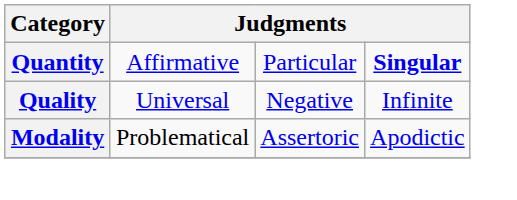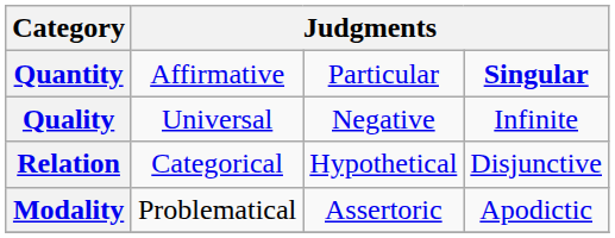 <table class="wikitable" style="text-align:center">
 <tr>
 <th>Category</th>
 <th colspan="3" style="text-align: center;">Judgments</th>
 </tr>
 <tr>
 <th><a href='#'>Quantity</a></th>
 <td><a href='#'>Affirmative</a></td>
 <td><a href='#'>Particular</a></td>
 <td><strong><a href='#'>Singular</a></strong></td>
 </tr>
 <tr>
 <th><a href='#'>Quality</a></th>
 <td><a href='#'>Universal</a></td>
 <td><a href='#'>Negative</a></td>
 <td><a href='#'>Infinite</a></td>
 </tr>
 <tr>
+<th><a href='#'>Relation</a></th>
+<td><a href='#'>Categorical</a></td>
+<td><a href='#'>Hypothetical</a></td>
+<td><a href='#'>Disjunctive</a></td>
+</tr>
+<tr>
 <th><a href='#'>Modality</a></th>
 <td>Problematical</td>
 <td><a href='#'>Assertoric</a></td>
 <td><a href='#'>Apodictic</a></td>
 </tr>
 <tr>
 </tr>
 </table>
